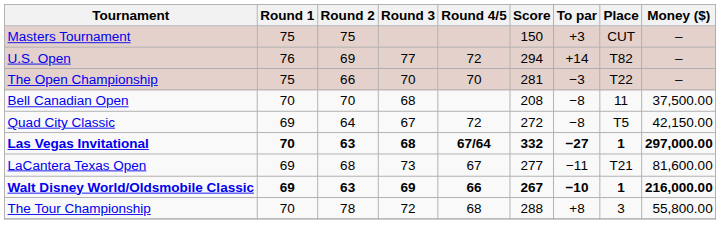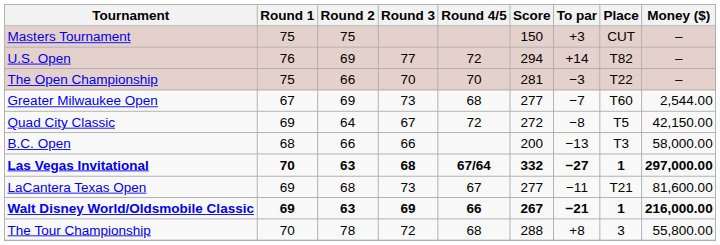 <table class=wikitable style="font-size:95%;text-align:center">
 <tr>
 <th>Tournament</th>
 <th>Round 1</th>
 <th>Round 2</th>
 <th>Round 3</th>
 <th>Round 4/5</th>
 <th>Score</th>
 <th>To par</th>
 <th>Place</th>
 <th>Money ($)</th>
 </tr>
 <tr style="background:#e5d1cb;">
 <td align=left><a href='#'>Masters Tournament</a></td>
 <td>75</td>
 <td>75</td>
 <td></td>
 <td></td>
 <td>150</td>
 <td>+3</td>
 <td>CUT</td>
 <td>–</td>
 </tr>
 <tr style="background:#e5d1cb;">
 <td align=left><a href='#'>U.S. Open</a></td>
 <td>76</td>
 <td>69</td>
 <td>77</td>
 <td>72</td>
 <td>294</td>
 <td>+14</td>
 <td>T82</td>
 <td>–</td>
 </tr>
 <tr style="background:#e5d1cb;">
 <td align=left><a href='#'>The Open Championship</a></td>
 <td>75</td>
 <td>66</td>
 <td>70</td>
 <td>70</td>
 <td>281</td>
 <td>−3</td>
 <td>T22</td>
 <td>–</td>
 </tr>
 <tr>
-<td align=left><a href='#'>Bell Canadian Open</a></td>
-<td>70</td>
-<td>70</td>
+<td align=left><a href='#'>Greater Milwaukee Open</a></td>
+<td>67</td>
+<td>69</td>
+<td>73</td>
 <td>68</td>
-<td></td>
-<td>208</td>
-<td>−8</td>
-<td>11</td>
-<td align=right>37,500.00</td>
+<td>277</td>
+<td>−7</td>
+<td>T60</td>
+<td align=right>2,544.00</td>
 </tr>
 <tr>
 <td align=left><a href='#'>Quad City Classic</a></td>
 <td>69</td>
 <td>64</td>
 <td>67</td>
 <td>72</td>
 <td>272</td>
 <td>−8</td>
 <td>T5</td>
 <td align=right>42,150.00</td>
+</tr>
+<tr>
+<td align=left><a href='#'>B.C. Open</a></td>
+<td>68</td>
+<td>66</td>
+<td>66</td>
+<td></td>
+<td>200</td>
+<td>−13</td>
+<td>T3</td>
+<td align=right>58,000.00</td>
 </tr>
 <tr>
 <td align=left><strong><a href='#'>Las Vegas Invitational</a></strong></td>
 <td><strong>70</strong></td>
 <td><strong>63</strong></td>
 <td><strong>68</strong></td>
 <td><strong>67/64</strong></td>
 <td><strong>332</strong></td>
 <td><strong>−27</strong></td>
 <td><strong>1</strong></td>
 <td align=right><strong>297,000.00</strong></td>
 </tr>
 <tr>
 <td align=left><a href='#'>LaCantera Texas Open</a></td>
 <td>69</td>
 <td>68</td>
 <td>73</td>
 <td>67</td>
 <td>277</td>
 <td>−11</td>
 <td>T21</td>
 <td align=right>81,600.00</td>
 </tr>
 <tr>
 <td align=left><strong><a href='#'>Walt Disney World/Oldsmobile Classic</a></strong></td>
 <td><strong>69</strong></td>
 <td><strong>63</strong></td>
 <td><strong>69</strong></td>
 <td><strong>66</strong></td>
 <td><strong>267</strong></td>
-<td><strong>−10</strong></td>
+<td><strong>−21</strong></td>
 <td><strong>1</strong></td>
 <td align=right><strong>216,000.00</strong></td>
 </tr>
 <tr>
 <td align=left><a href='#'>The Tour Championship</a></td>
 <td>70</td>
 <td>78</td>
 <td>72</td>
 <td>68</td>
 <td>288</td>
 <td>+8</td>
 <td>3</td>
 <td align=right>55,800.00</td>
 </tr>
 <tr>
 </tr>
 </table>
